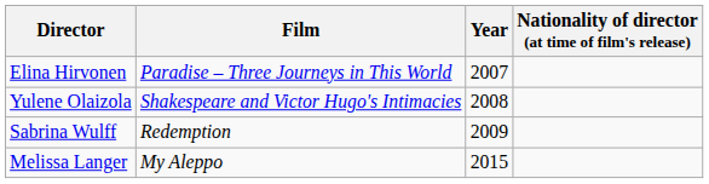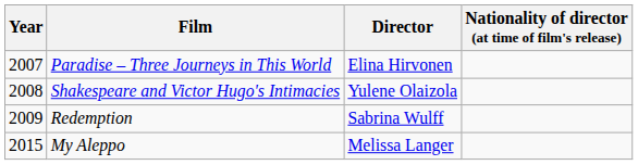 <table class="wikitable">
 <tr>
+<th>Year</th>
+<th>Film</th>
 <th>Director</th>
-<th>Film</th>
-<th>Year</th>
 <th>Nationality of director<br><small>(at time of film's release)</small></th>
 </tr>
 <tr>
+<td>2007</td>
+<td><em><a href='#'>Paradise – Three Journeys in This World</a></em></td>
 <td><a href='#'>Elina Hirvonen</a></td>
-<td><em><a href='#'>Paradise – Three Journeys in This World</a></em></td>
-<td>2007</td>
 <td></td>
 </tr>
 <tr>
+<td>2008</td>
+<td><em><a href='#'>Shakespeare and Victor Hugo's Intimacies</a></em></td>
 <td><a href='#'>Yulene Olaizola</a></td>
-<td><em><a href='#'>Shakespeare and Victor Hugo's Intimacies</a></em></td>
-<td>2008</td>
 <td></td>
 </tr>
 <tr>
+<td>2009</td>
+<td><em>Redemption</em></td>
 <td><a href='#'>Sabrina Wulff</a></td>
-<td><em>Redemption</em></td>
-<td>2009</td>
 <td></td>
 </tr>
 <tr>
+<td>2015</td>
+<td><em>My Aleppo</em></td>
 <td><a href='#'>Melissa Langer</a></td>
-<td><em>My Aleppo</em></td>
-<td>2015</td>
 <td></td>
 </tr>
 </table>
